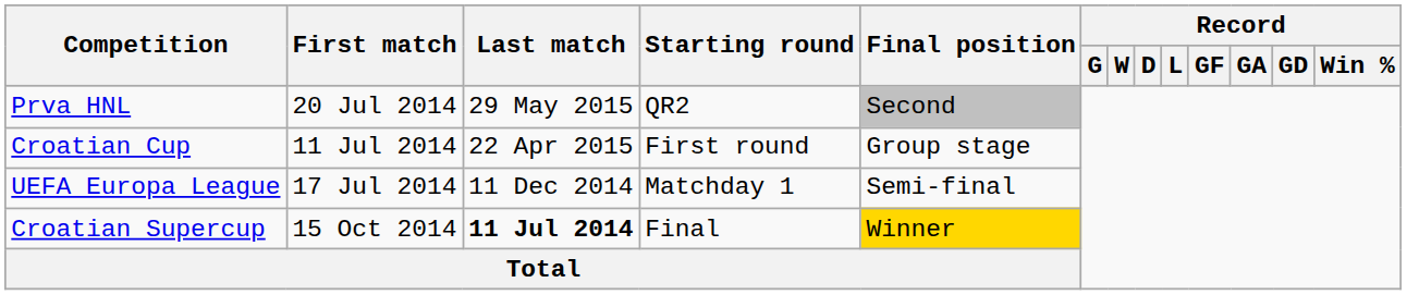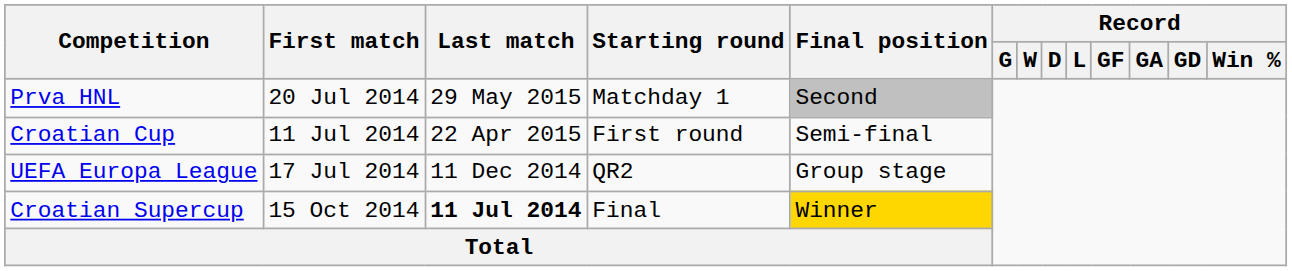 <table class="wikitable" style="text-align: center">
 <tr>
 <th rowspan="2">Competition</th>
 <th rowspan="2">First match</th>
 <th rowspan="2">Last match</th>
 <th rowspan="2">Starting round</th>
 <th rowspan="2">Final position</th>
 <th colspan="8">Record</th>
 </tr>
 <tr>
 <th>G</th>
 <th>W</th>
 <th>D</th>
 <th>L</th>
 <th>GF</th>
 <th>GA</th>
 <th>GD</th>
 <th>Win %</th>
 </tr>
 <tr>
 <td align=left><a href='#'>Prva HNL</a></td>
 <td align=left>20 Jul 2014</td>
 <td align=left>29 May 2015</td>
-<td align=left>QR2</td>
+<td align=left>Matchday 1</td>
 <td align=left bgcolor=Silver>Second<br></td>
 </tr>
 <tr>
 <td align=left><a href='#'>Croatian Cup</a></td>
 <td align=left>11 Jul 2014</td>
 <td align=left>22 Apr 2015</td>
 <td align=left>First round</td>
-<td align=left>Group stage<br></td>
+<td align=left>Semi-final<br></td>
 </tr>
 <tr>
 <td align=left><a href='#'>UEFA Europa League</a></td>
 <td align=left>17 Jul 2014</td>
 <td align=left>11 Dec 2014</td>
-<td align=left>Matchday 1</td>
-<td align=left>Semi-final<br></td>
+<td align=left>QR2</td>
+<td align=left>Group stage<br></td>
 </tr>
 <tr>
 <td align=left><a href='#'>Croatian Supercup</a></td>
 <td align=left>15 Oct 2014</td>
 <td align=left><strong>11 Jul 2014</strong></td>
 <td align=left>Final</td>
 <td align=left bgcolor=Gold>Winner<br></td>
 </tr>
 <tr>
 <th colspan="5">Total<br></th>
 </tr>
 </table>
